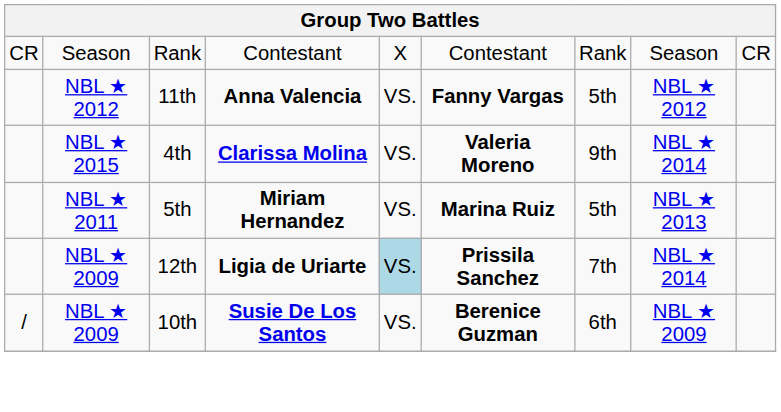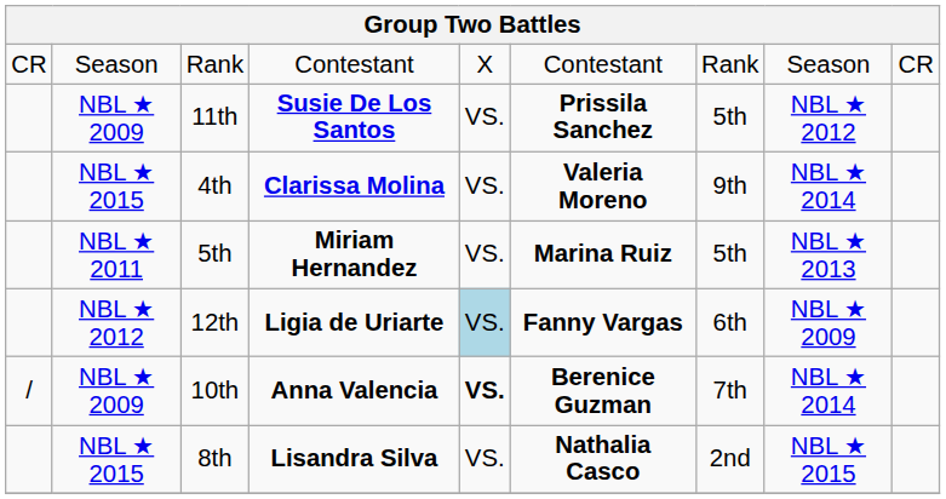 <table class="wikitable collapsible autocollapse" style="text-align:center;">
 <tr>
 <th colspan="9">Group Two Battles</th>
 </tr>
 <tr>
 <td>CR</td>
 <td>Season</td>
 <td>Rank</td>
 <td>Contestant</td>
 <td>X</td>
 <td>Contestant</td>
 <td>Rank</td>
 <td>Season</td>
 <td>CR</td>
 </tr>
 <tr>
 <td></td>
-<td><a href='#'>NBL ★ 2012</a></td>
+<td><a href='#'>NBL ★ 2009</a></td>
 <td>11th</td>
-<td><strong>Anna Valencia</strong></td>
+<td><strong><a href='#'>Susie De Los Santos</a></strong></td>
 <td>VS.</td>
-<td><strong>Fanny Vargas</strong></td>
+<td><strong>Prissila Sanchez</strong></td>
 <td>5th</td>
 <td><a href='#'>NBL ★ 2012</a></td>
 <td></td>
 </tr>
 <tr>
 <td></td>
 <td><a href='#'>NBL ★ 2015</a></td>
 <td>4th</td>
 <td><strong><a href='#'>Clarissa Molina</a></strong></td>
 <td>VS.</td>
 <td><strong>Valeria Moreno</strong></td>
 <td>9th</td>
 <td><a href='#'>NBL ★ 2014</a></td>
 <td></td>
 </tr>
 <tr>
 <td></td>
 <td><a href='#'>NBL ★ 2011</a></td>
 <td>5th</td>
 <td><strong>Miriam Hernandez</strong></td>
 <td>VS.</td>
 <td><strong>Marina Ruiz</strong></td>
 <td>5th</td>
 <td><a href='#'>NBL ★ 2013</a></td>
 <td></td>
 </tr>
 <tr>
 <td></td>
-<td><a href='#'>NBL ★ 2009</a></td>
+<td><a href='#'>NBL ★ 2012</a></td>
 <td>12th</td>
 <td><strong>Ligia de Uriarte</strong></td>
 <td style="background: lightblue;">VS.</td>
-<td><strong>Prissila Sanchez</strong></td>
-<td>7th</td>
-<td><a href='#'>NBL ★ 2014</a></td>
+<td><strong>Fanny Vargas</strong></td>
+<td>6th</td>
+<td><a href='#'>NBL ★ 2009</a></td>
 <td></td>
 </tr>
 <tr>
 <td>/</td>
 <td><a href='#'>NBL ★ 2009</a></td>
 <td>10th</td>
-<td><strong><a href='#'>Susie De Los Santos</a></strong></td>
+<td><strong>Anna Valencia</strong></td>
+<td><strong>VS.</strong></td>
+<td><strong>Berenice Guzman</strong></td>
+<td>7th</td>
+<td><a href='#'>NBL ★ 2014</a></td>
+<td></td>
+</tr>
+<tr>
+<td></td>
+<td><a href='#'>NBL ★ 2015</a></td>
+<td>8th</td>
+<td><strong>Lisandra Silva</strong></td>
 <td>VS.</td>
-<td><strong>Berenice Guzman</strong></td>
-<td>6th</td>
-<td><a href='#'>NBL ★ 2009</a></td>
+<td><strong>Nathalia Casco</strong></td>
+<td>2nd</td>
+<td><a href='#'>NBL ★ 2015</a></td>
 <td></td>
 </tr>
 <tr>
 </tr>
 </table>
